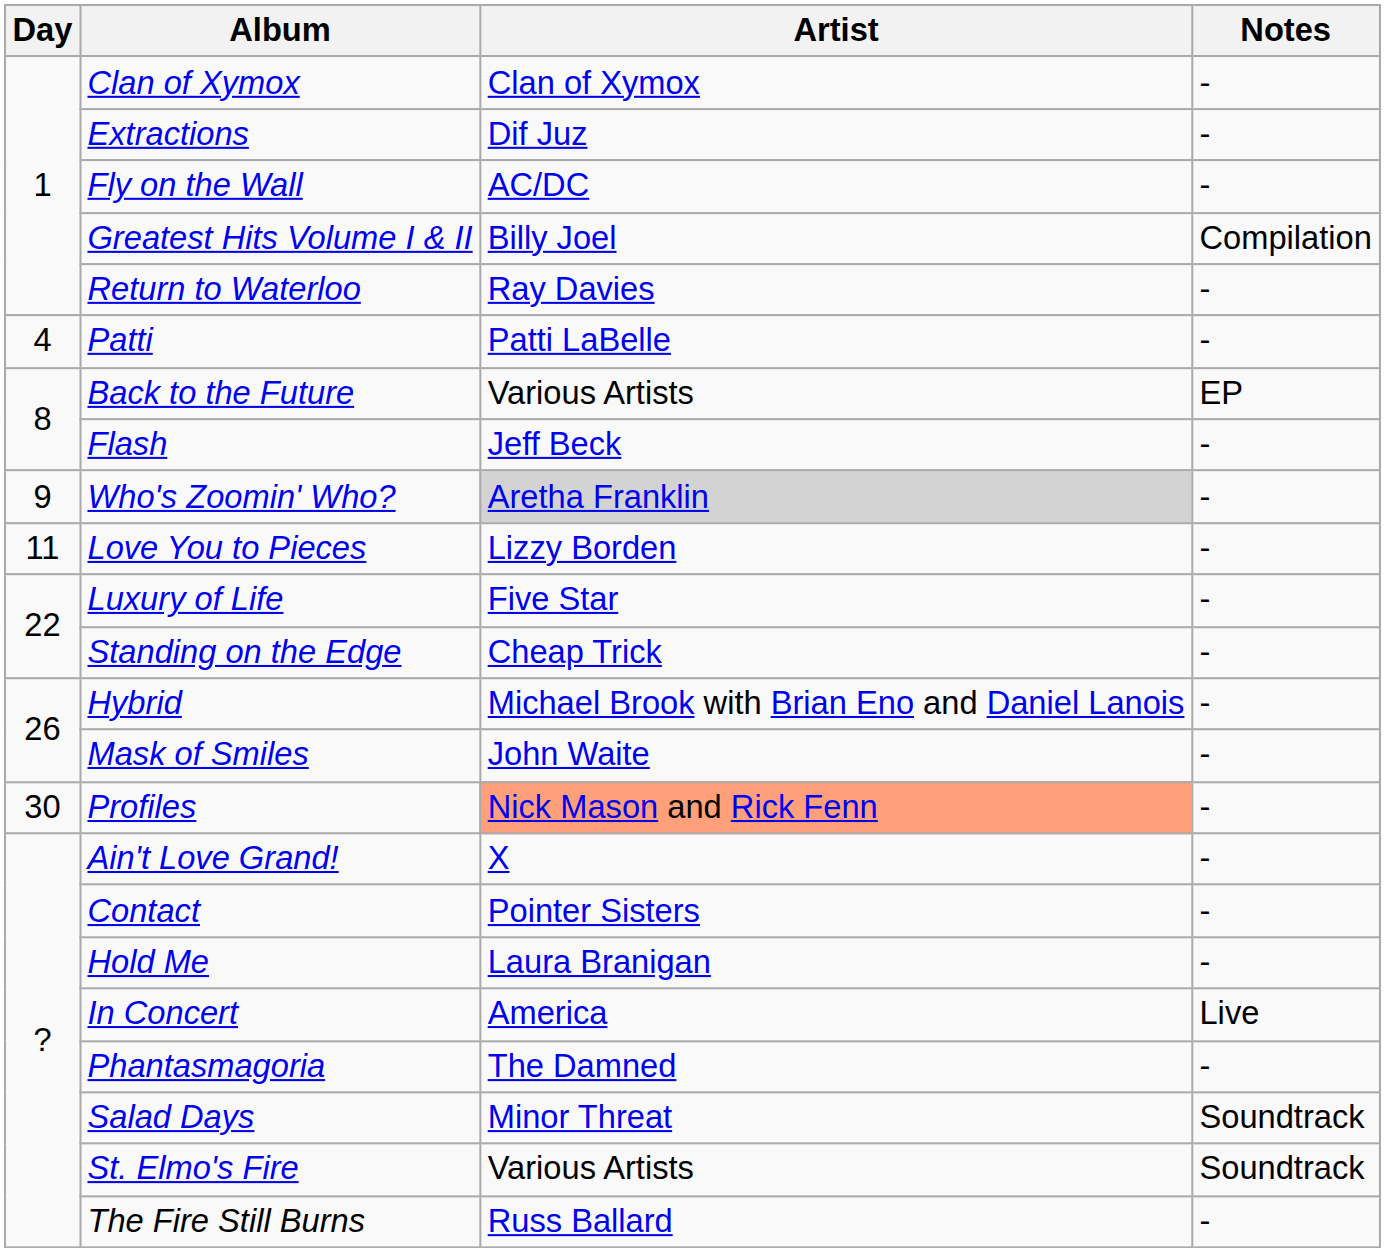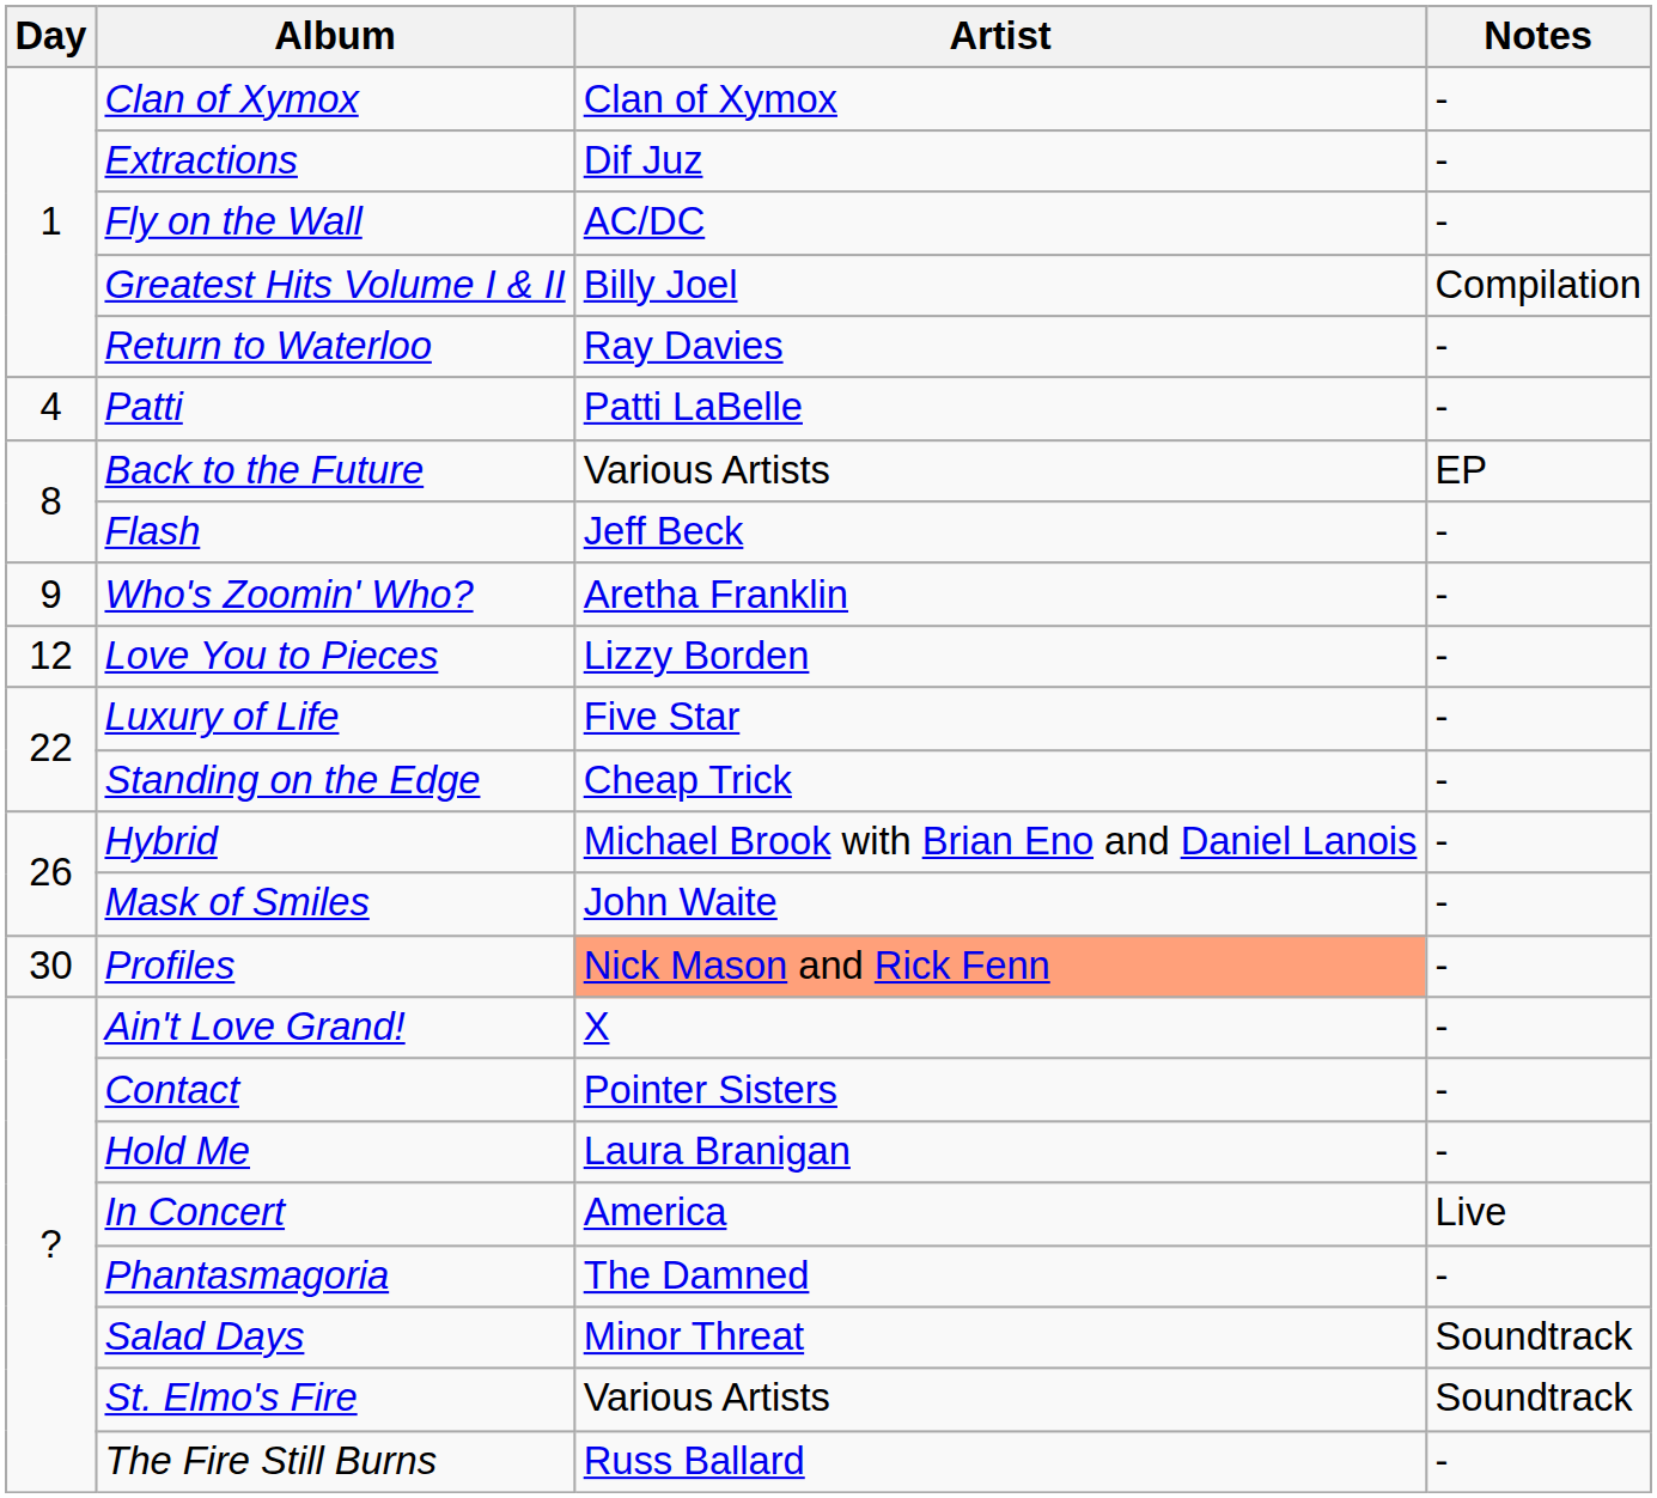 <table class="wikitable">
 <tr>
 <th>Day</th>
 <th>Album</th>
 <th>Artist</th>
 <th>Notes</th>
 </tr>
 <tr>
 <td rowspan="5" align="center">1</td>
 <td><em><a href='#'>Clan of Xymox</a></em></td>
 <td><a href='#'>Clan of Xymox</a></td>
 <td>-</td>
 </tr>
 <tr>
 <td><em><a href='#'>Extractions</a></em></td>
 <td><a href='#'>Dif Juz</a></td>
 <td>-</td>
 </tr>
 <tr>
 <td><em><a href='#'>Fly on the Wall</a></em></td>
 <td><a href='#'>AC/DC</a></td>
 <td>-</td>
 </tr>
 <tr>
 <td><em><a href='#'>Greatest Hits Volume I & II</a></em></td>
 <td><a href='#'>Billy Joel</a></td>
 <td>Compilation</td>
 </tr>
 <tr>
 <td><em><a href='#'>Return to Waterloo</a></em></td>
 <td><a href='#'>Ray Davies</a></td>
 <td>-</td>
 </tr>
 <tr>
 <td rowspan="1" align="center">4</td>
 <td><em><a href='#'>Patti</a></em></td>
 <td><a href='#'>Patti LaBelle</a></td>
 <td>-</td>
 </tr>
 <tr>
 <td rowspan="2" align="center">8</td>
 <td><em><a href='#'>Back to the Future</a></em></td>
 <td>Various Artists</td>
 <td>EP</td>
 </tr>
 <tr>
 <td><em><a href='#'>Flash</a></em></td>
 <td><a href='#'>Jeff Beck</a></td>
 <td>-</td>
 </tr>
 <tr>
 <td rowspan="1" align="center">9</td>
 <td><em><a href='#'>Who's Zoomin' Who?</a></em></td>
-<td style="background: lightgrey;"><a href='#'>Aretha Franklin</a></td>
+<td><a href='#'>Aretha Franklin</a></td>
 <td>-</td>
 </tr>
 <tr>
-<td rowspan="1" align="center">11</td>
+<td rowspan="1" align="center">12</td>
 <td><em><a href='#'>Love You to Pieces</a></em></td>
 <td><a href='#'>Lizzy Borden</a></td>
 <td>-</td>
 </tr>
 <tr>
 <td rowspan="2" align="center">22</td>
 <td><em><a href='#'>Luxury of Life</a></em></td>
 <td><a href='#'>Five Star</a></td>
 <td>-</td>
 </tr>
 <tr>
 <td><em><a href='#'>Standing on the Edge</a></em></td>
 <td><a href='#'>Cheap Trick</a></td>
 <td>-</td>
 </tr>
 <tr>
 <td rowspan="2" align="center">26</td>
 <td><em><a href='#'>Hybrid</a></em></td>
 <td><a href='#'>Michael Brook</a> with <a href='#'>Brian Eno</a> and <a href='#'>Daniel Lanois</a></td>
 <td>-</td>
 </tr>
 <tr>
 <td><em><a href='#'>Mask of Smiles</a></em></td>
 <td><a href='#'>John Waite</a></td>
 <td>-</td>
 </tr>
 <tr>
 <td rowspan="1" align="center">30</td>
 <td><em><a href='#'>Profiles</a></em></td>
 <td style="background: lightsalmon;"><a href='#'>Nick Mason</a> and <a href='#'>Rick Fenn</a></td>
 <td>-</td>
 </tr>
 <tr>
 <td rowspan="8" align="center">?</td>
 <td><em><a href='#'>Ain't Love Grand!</a></em></td>
 <td><a href='#'>X</a></td>
 <td>-</td>
 </tr>
 <tr>
 <td><em><a href='#'>Contact</a></em></td>
 <td><a href='#'>Pointer Sisters</a></td>
 <td>-</td>
 </tr>
 <tr>
 <td><em><a href='#'>Hold Me</a></em></td>
 <td><a href='#'>Laura Branigan</a></td>
 <td>-</td>
 </tr>
 <tr>
 <td><em><a href='#'>In Concert</a></em></td>
 <td><a href='#'>America</a></td>
 <td>Live</td>
 </tr>
 <tr>
 <td><em><a href='#'>Phantasmagoria</a></em></td>
 <td><a href='#'>The Damned</a></td>
 <td>-</td>
 </tr>
 <tr>
 <td><em><a href='#'>Salad Days</a></em></td>
 <td><a href='#'>Minor Threat</a></td>
 <td>Soundtrack</td>
 </tr>
 <tr>
 <td><em><a href='#'>St. Elmo's Fire</a></em></td>
 <td>Various Artists</td>
 <td>Soundtrack</td>
 </tr>
 <tr>
 <td><em>The Fire Still Burns</em></td>
 <td><a href='#'>Russ Ballard</a></td>
 <td>-</td>
 </tr>
 </table>
